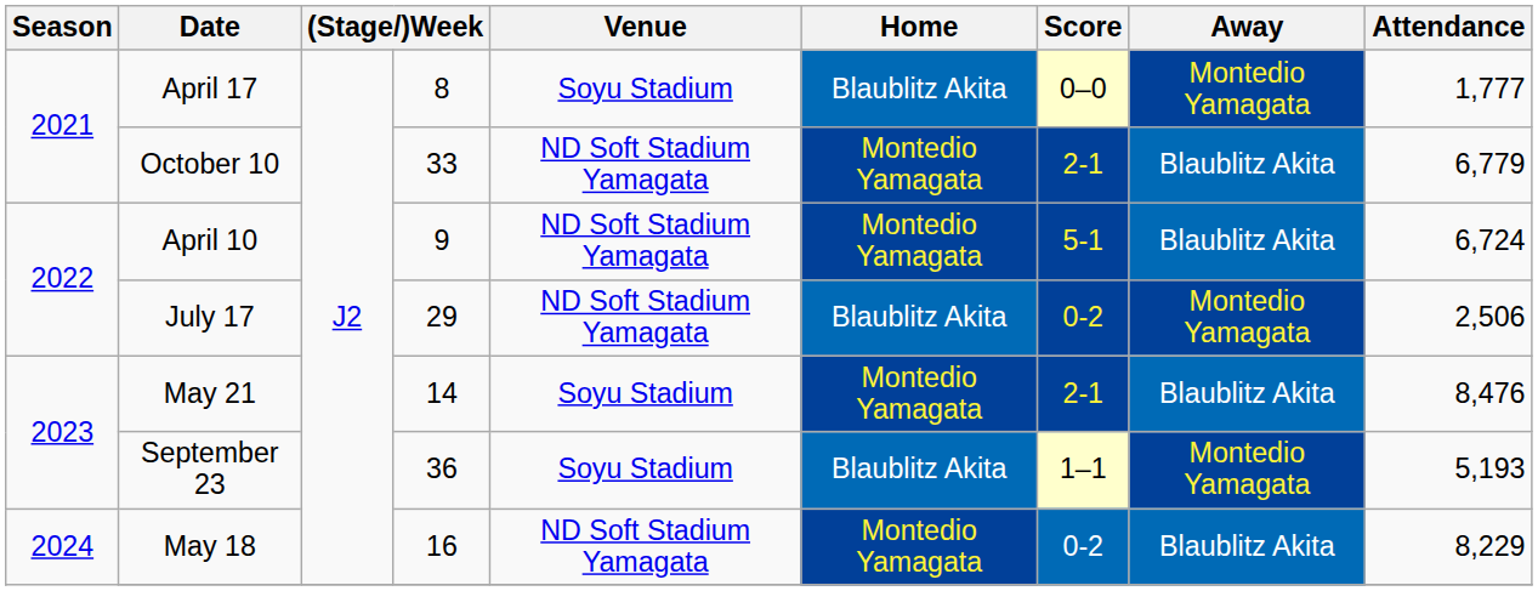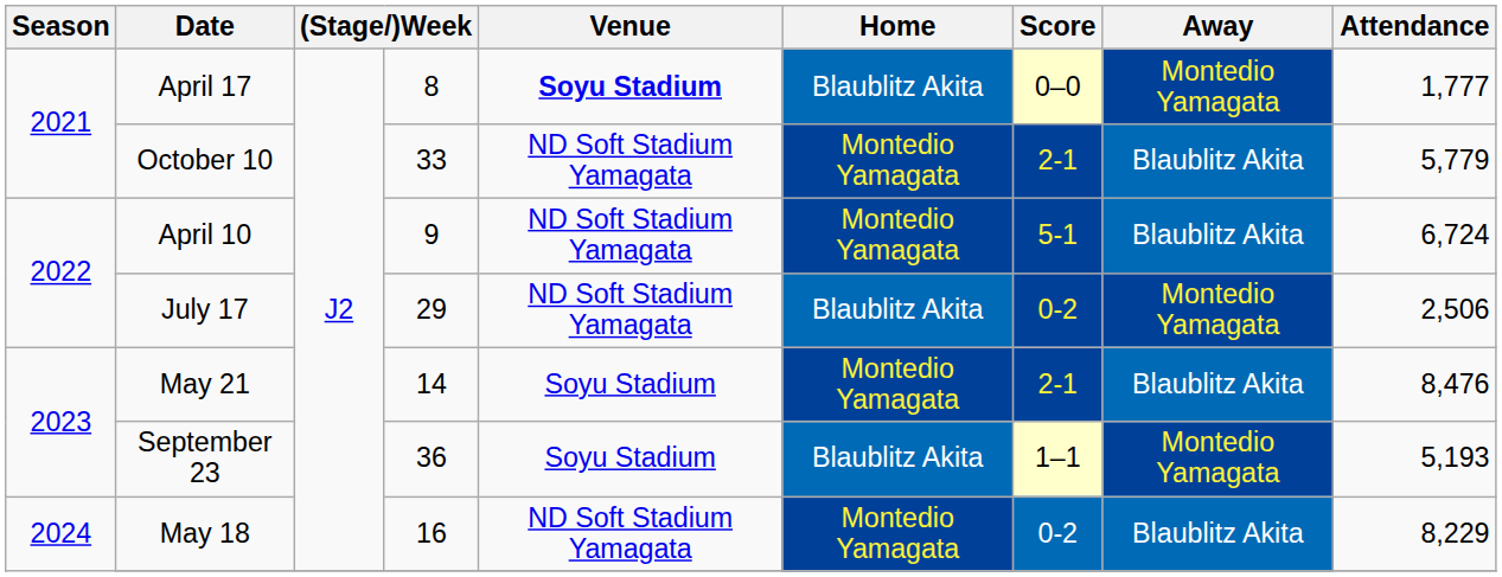 <table class="wikitable" style="border-collapse:collapse; text-align:center; font-size:100%;">
 <tr>
 <th>Season</th>
 <th>Date</th>
 <th colspan="2">(Stage/)Week</th>
 <th>Venue</th>
 <th>Home</th>
 <th>Score</th>
 <th>Away</th>
 <th>Attendance</th>
 </tr>
 <tr>
 <td rowspan="2"><a href='#'>2021</a></td>
 <td>April 17</td>
 <td rowspan="7"><a href='#'>J2</a></td>
 <td>8</td>
-<td><a href='#'>Soyu Stadium</a></td>
+<td><strong><a href='#'>Soyu Stadium</a></strong></td>
 <td style="color:white; background:#006AB6;">Blaublitz Akita</td>
 <td style="color:black; background:#FFFFCC;">0–0</td>
 <td style="color:#FFF338; background:#014099;">Montedio Yamagata</td>
 <td align=right>1,777</td>
 </tr>
 <tr>
 <td>October 10</td>
 <td>33</td>
 <td><a href='#'>ND Soft Stadium Yamagata</a></td>
 <td style="color:#FFF338; background:#014099;">Montedio Yamagata</td>
 <td style="color:#FFF338; background:#014099;">2-1</td>
 <td style="color:white; background:#006AB6;">Blaublitz Akita</td>
-<td align=right>6,779</td>
+<td align=right>5,779</td>
 </tr>
 <tr>
 <td rowspan="2"><a href='#'>2022</a></td>
 <td>April 10</td>
 <td>9</td>
 <td><a href='#'>ND Soft Stadium Yamagata</a></td>
 <td style="color:#FFF338; background:#014099;">Montedio Yamagata</td>
 <td style="color:#FFF338; background:#014099;">5-1</td>
 <td style="color:white; background:#006AB6;">Blaublitz Akita</td>
 <td align=right>6,724</td>
 </tr>
 <tr>
 <td>July 17</td>
 <td>29</td>
 <td><a href='#'>ND Soft Stadium Yamagata</a></td>
 <td style="color:white; background:#006AB6;">Blaublitz Akita</td>
 <td style="color:#FFF338; background:#014099;">0-2</td>
 <td style="color:#FFF338; background:#014099;">Montedio Yamagata</td>
 <td align=right>2,506</td>
 </tr>
 <tr>
 <td rowspan="2"><a href='#'>2023</a></td>
 <td>May 21</td>
 <td>14</td>
 <td><a href='#'>Soyu Stadium</a></td>
 <td style="color:#FFF338; background:#014099;">Montedio Yamagata</td>
 <td style="color:#FFF338; background:#014099;">2-1</td>
 <td style="color:white; background:#006AB6;">Blaublitz Akita</td>
 <td align=right>8,476</td>
 </tr>
 <tr>
 <td>September 23</td>
 <td>36</td>
 <td><a href='#'>Soyu Stadium</a></td>
 <td style="color:white; background:#006AB6;">Blaublitz Akita</td>
 <td style="color:black; background:#FFFFCC;">1–1</td>
 <td style="color:#FFF338; background:#014099;">Montedio Yamagata</td>
 <td align=right>5,193</td>
 </tr>
 <tr>
 <td rowspan="2"><a href='#'>2024</a></td>
 <td>May 18</td>
 <td>16</td>
 <td><a href='#'>ND Soft Stadium Yamagata</a></td>
 <td style="color:#FFF338; background:#014099;">Montedio Yamagata</td>
 <td style="color:white; background:#006AB6;">0-2</td>
 <td style="color:white; background:#006AB6;">Blaublitz Akita</td>
 <td align=right>8,229</td>
 </tr>
 <tr>
 </tr>
 </table>
